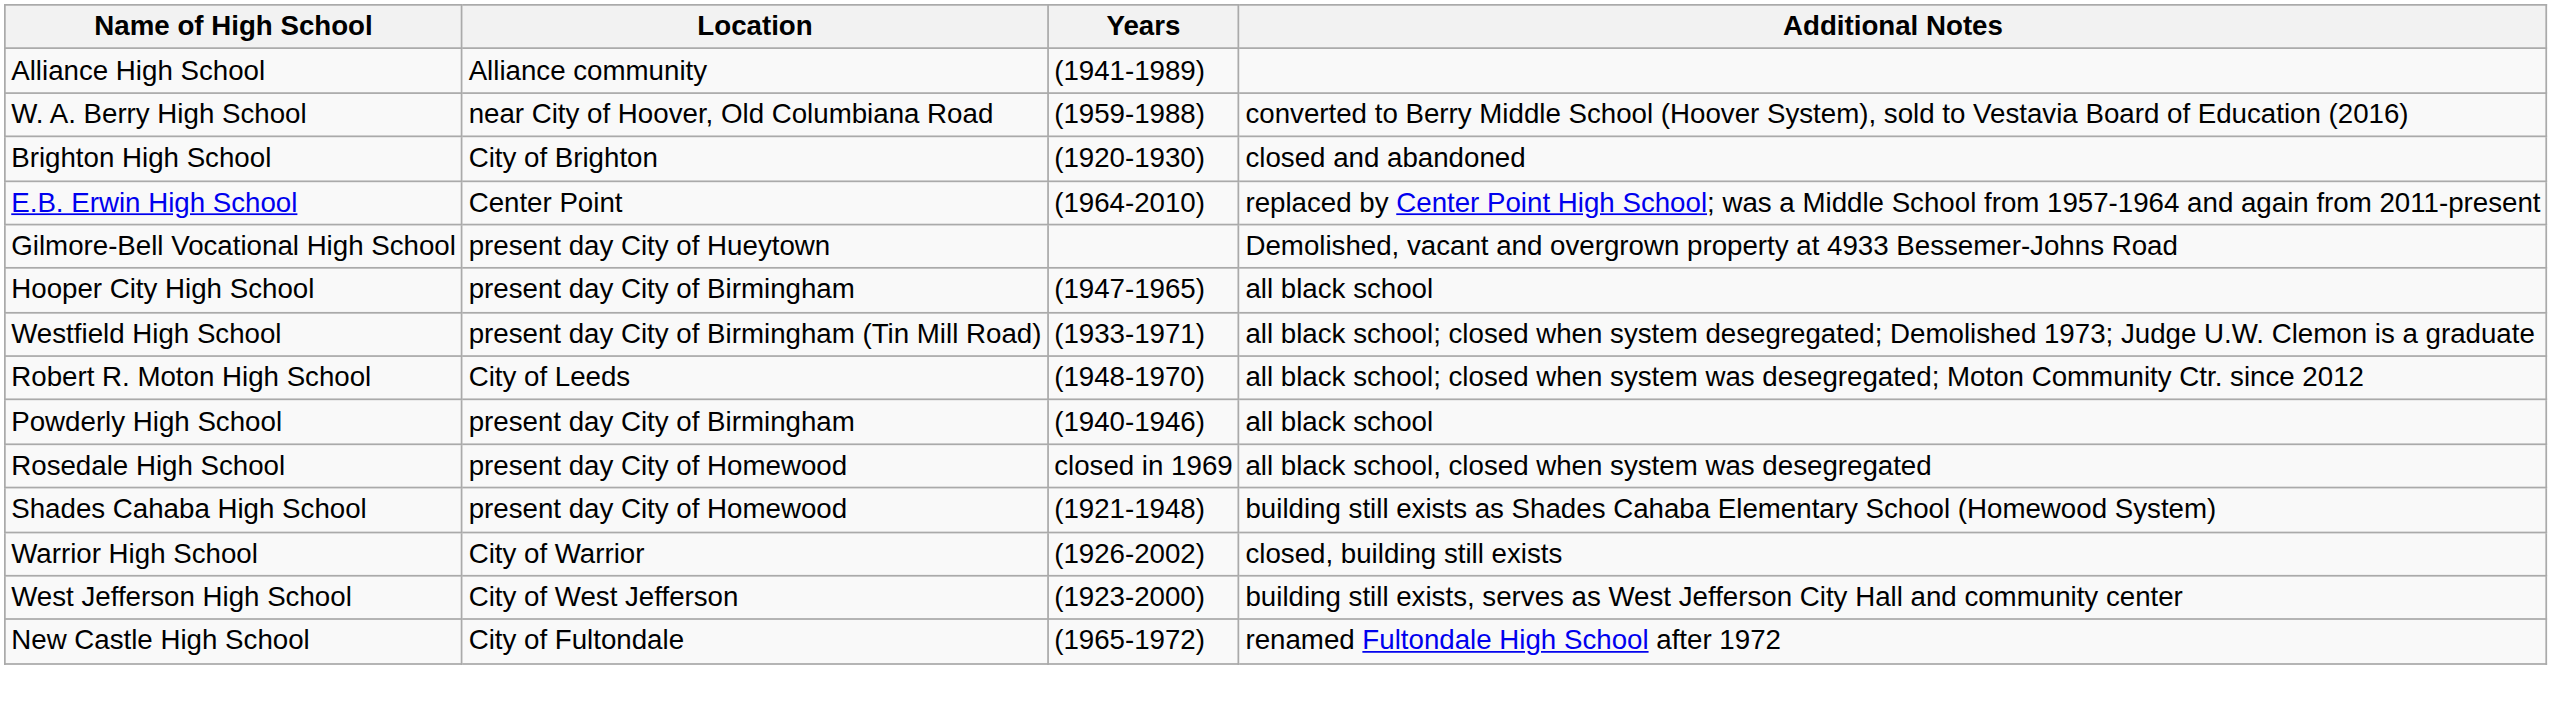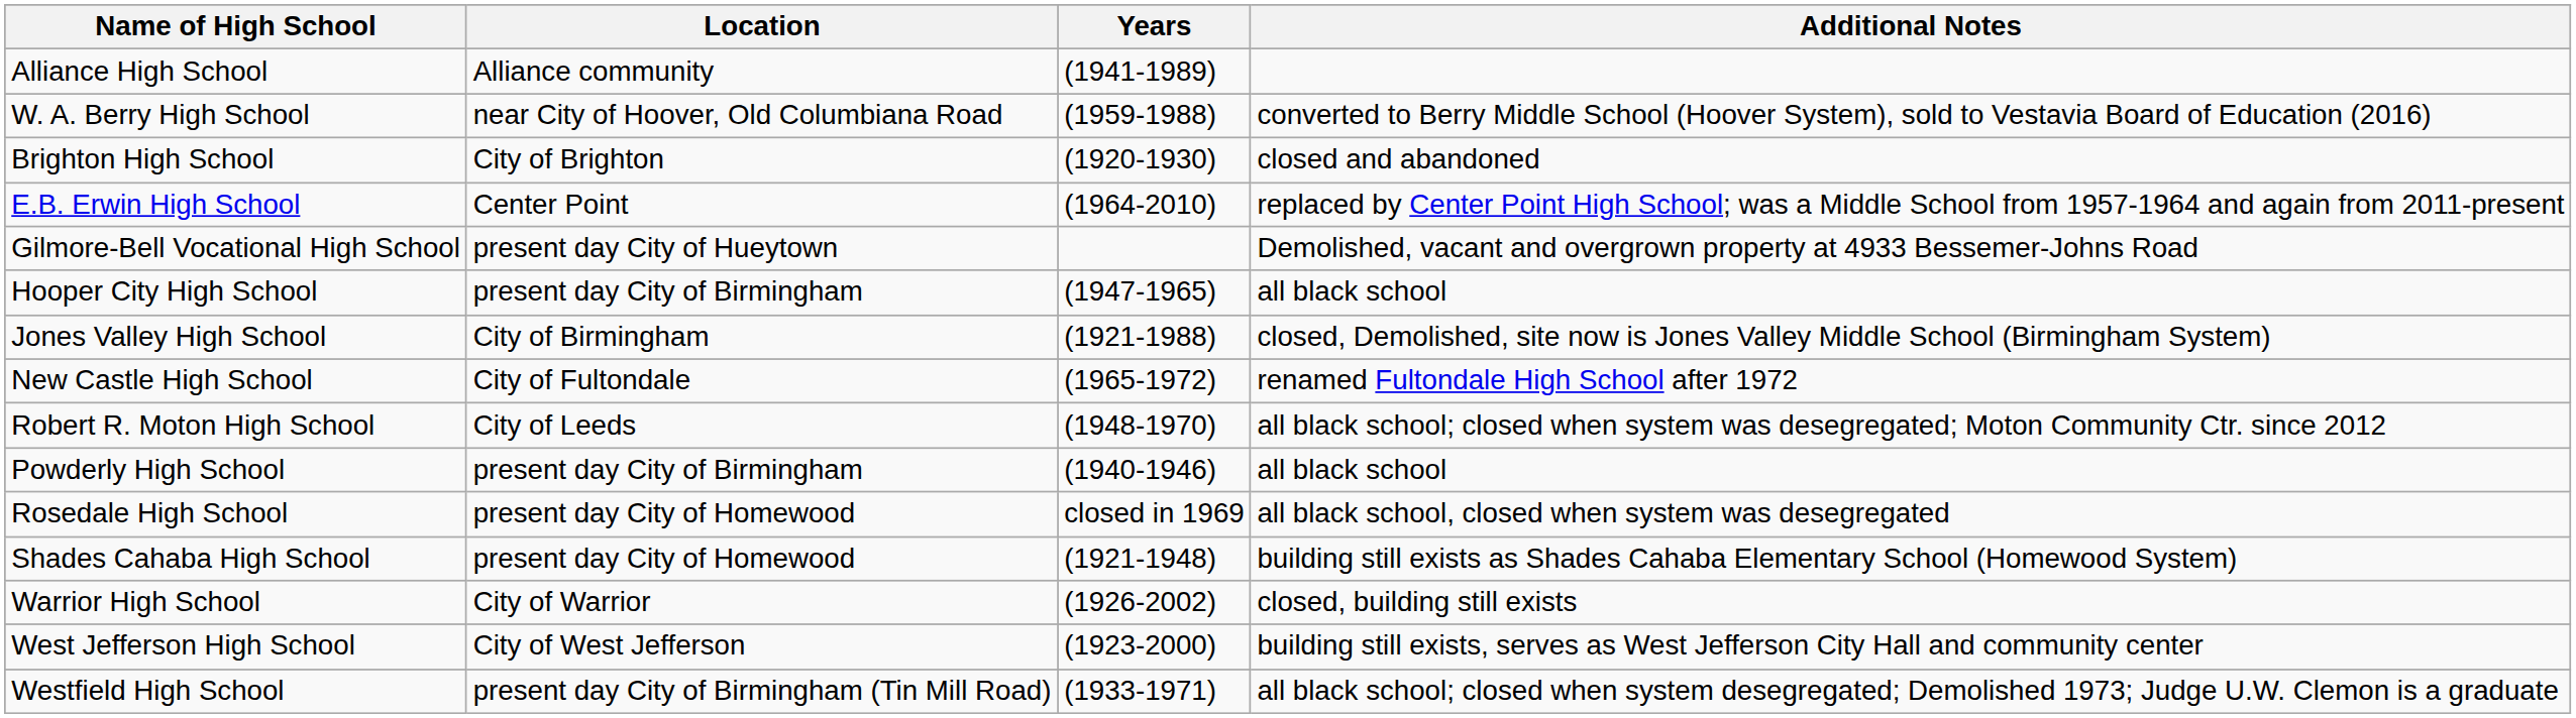 <table class="wikitable">
 <tr>
 <th>Name of High School</th>
 <th>Location</th>
 <th>Years</th>
 <th>Additional Notes</th>
 </tr>
 <tr>
 <td>Alliance High School</td>
 <td>Alliance community</td>
 <td>(1941-1989)</td>
 <td></td>
 </tr>
 <tr>
 <td>W. A. Berry High School</td>
 <td>near City of Hoover, Old Columbiana Road</td>
 <td>(1959-1988)</td>
 <td>converted to Berry Middle School (Hoover System), sold to Vestavia Board of Education (2016)</td>
 </tr>
 <tr>
 <td>Brighton High School</td>
 <td>City of Brighton</td>
 <td>(1920-1930)</td>
 <td>closed and abandoned</td>
 </tr>
 <tr>
 <td><a href='#'>E.B. Erwin High School</a></td>
 <td>Center Point</td>
 <td>(1964-2010)</td>
 <td>replaced by <a href='#'>Center Point High School</a>; was a Middle School from 1957-1964 and again from 2011-present</td>
 </tr>
 <tr>
 <td>Gilmore-Bell Vocational High School</td>
 <td>present day City of Hueytown</td>
 <td></td>
 <td>Demolished, vacant and overgrown property at 4933 Bessemer-Johns Road</td>
 </tr>
 <tr>
 <td>Hooper City High School</td>
 <td>present day City of Birmingham</td>
 <td>(1947-1965)</td>
 <td>all black school</td>
 </tr>
 <tr>
-<td>Westfield High School</td>
-<td>present day City of Birmingham (Tin Mill Road)</td>
-<td>(1933-1971)</td>
-<td>all black school; closed when system desegregated; Demolished 1973; Judge U.W. Clemon is a graduate</td>
+<td>Jones Valley High School</td>
+<td>City of Birmingham</td>
+<td>(1921-1988)</td>
+<td>closed, Demolished, site now is Jones Valley Middle School (Birmingham System)</td>
+</tr>
+<tr>
+<td>New Castle High School</td>
+<td>City of Fultondale</td>
+<td>(1965-1972)</td>
+<td>renamed <a href='#'>Fultondale High School</a> after 1972</td>
 </tr>
 <tr>
 <td>Robert R. Moton High School</td>
 <td>City of Leeds</td>
 <td>(1948-1970)</td>
 <td>all black school; closed when system was desegregated; Moton Community Ctr. since 2012</td>
 </tr>
 <tr>
 <td>Powderly High School</td>
 <td>present day City of Birmingham</td>
 <td>(1940-1946)</td>
 <td>all black school</td>
 </tr>
 <tr>
 <td>Rosedale High School</td>
 <td>present day City of Homewood</td>
 <td>closed in 1969</td>
 <td>all black school, closed when system was desegregated</td>
 </tr>
 <tr>
 <td>Shades Cahaba High School</td>
 <td>present day City of Homewood</td>
 <td>(1921-1948)</td>
 <td>building still exists as Shades Cahaba Elementary School (Homewood System)</td>
 </tr>
 <tr>
 <td>Warrior High School</td>
 <td>City of Warrior</td>
 <td>(1926-2002)</td>
 <td>closed, building still exists</td>
 </tr>
 <tr>
 <td>West Jefferson High School</td>
 <td>City of West Jefferson</td>
 <td>(1923-2000)</td>
 <td>building still exists, serves as West Jefferson City Hall and community center</td>
 </tr>
 <tr>
-<td>New Castle High School</td>
-<td>City of Fultondale</td>
-<td>(1965-1972)</td>
-<td>renamed <a href='#'>Fultondale High School</a> after 1972</td>
+<td>Westfield High School</td>
+<td>present day City of Birmingham (Tin Mill Road)</td>
+<td>(1933-1971)</td>
+<td>all black school; closed when system desegregated; Demolished 1973; Judge U.W. Clemon is a graduate</td>
 </tr>
 </table>
